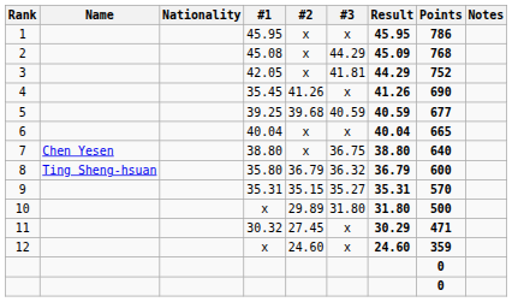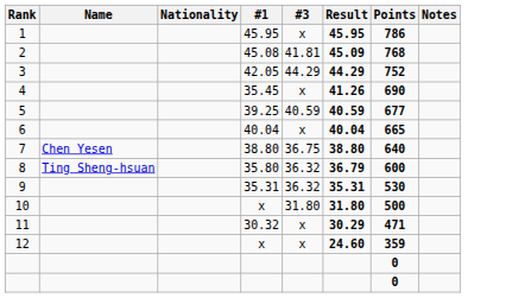 <table class="wikitable sortable" style="text-align:center">
 <tr>
 <th>Rank</th>
 <th>Name</th>
 <th>Nationality</th>
 <th>#1</th>
-<th>#2</th>
 <th>#3</th>
 <th>Result</th>
 <th>Points</th>
 <th>Notes</th>
 </tr>
 <tr>
 <td>1</td>
 <td align=left></td>
 <td align=left></td>
 <td>45.95</td>
 <td>x</td>
-<td>x</td>
 <td><strong>45.95</strong></td>
 <td><strong>786</strong></td>
 <td></td>
 </tr>
 <tr>
 <td>2</td>
 <td align=left></td>
 <td align=left></td>
 <td>45.08</td>
-<td>x</td>
-<td>44.29</td>
+<td>41.81</td>
 <td><strong>45.09</strong></td>
 <td><strong>768</strong></td>
 <td></td>
 </tr>
 <tr>
 <td>3</td>
 <td align=left></td>
 <td align=left></td>
 <td>42.05</td>
-<td>x</td>
-<td>41.81</td>
+<td>44.29</td>
 <td><strong>44.29</strong></td>
 <td><strong>752</strong></td>
 <td></td>
 </tr>
 <tr>
 <td>4</td>
 <td align=left></td>
 <td align=left></td>
 <td>35.45</td>
-<td>41.26</td>
 <td>x</td>
 <td><strong>41.26</strong></td>
 <td><strong>690</strong></td>
 <td></td>
 </tr>
 <tr>
 <td>5</td>
 <td align=left></td>
 <td align=left></td>
 <td>39.25</td>
-<td>39.68</td>
 <td>40.59</td>
 <td><strong>40.59</strong></td>
 <td><strong>677</strong></td>
 <td></td>
 </tr>
 <tr>
 <td>6</td>
 <td align=left></td>
 <td align=left></td>
 <td>40.04</td>
 <td>x</td>
-<td>x</td>
 <td><strong>40.04</strong></td>
 <td><strong>665</strong></td>
 <td></td>
 </tr>
 <tr>
 <td>7</td>
 <td align=left><a href='#'>Chen Yesen</a></td>
 <td align=left></td>
 <td>38.80</td>
-<td>x</td>
 <td>36.75</td>
 <td><strong>38.80</strong></td>
 <td><strong>640</strong></td>
 <td></td>
 </tr>
 <tr>
 <td>8</td>
 <td align=left><a href='#'>Ting Sheng-hsuan</a></td>
 <td align=left></td>
 <td>35.80</td>
-<td>36.79</td>
 <td>36.32</td>
 <td><strong>36.79</strong></td>
 <td><strong>600</strong></td>
 <td></td>
 </tr>
 <tr>
 <td>9</td>
 <td align=left></td>
 <td align=left></td>
 <td>35.31</td>
-<td>35.15</td>
-<td>35.27</td>
+<td>36.32</td>
 <td><strong>35.31</strong></td>
-<td><strong>570</strong></td>
+<td><strong>530</strong></td>
 <td></td>
 </tr>
 <tr>
 <td>10</td>
 <td align=left></td>
 <td align=left></td>
 <td>x</td>
-<td>29.89</td>
 <td>31.80</td>
 <td><strong>31.80</strong></td>
 <td><strong>500</strong></td>
 <td></td>
 </tr>
 <tr>
 <td>11</td>
 <td align=left></td>
 <td align=left></td>
 <td>30.32</td>
-<td>27.45</td>
 <td>x</td>
 <td><strong>30.29</strong></td>
 <td><strong>471</strong></td>
 <td></td>
 </tr>
 <tr>
 <td>12</td>
 <td align=left></td>
 <td align=left></td>
 <td>x</td>
-<td>24.60</td>
 <td>x</td>
 <td><strong>24.60</strong></td>
 <td><strong>359</strong></td>
 <td></td>
 </tr>
 <tr>
 <td></td>
 <td align=left></td>
 <td align=left></td>
-<td></td>
 <td></td>
 <td></td>
 <td><strong></strong></td>
 <td><strong>0</strong></td>
 <td></td>
 </tr>
 <tr>
 <td></td>
 <td align=left></td>
 <td align=left></td>
 <td></td>
 <td></td>
-<td></td>
 <td><strong></strong></td>
 <td><strong>0</strong></td>
 <td></td>
 </tr>
 </table>
